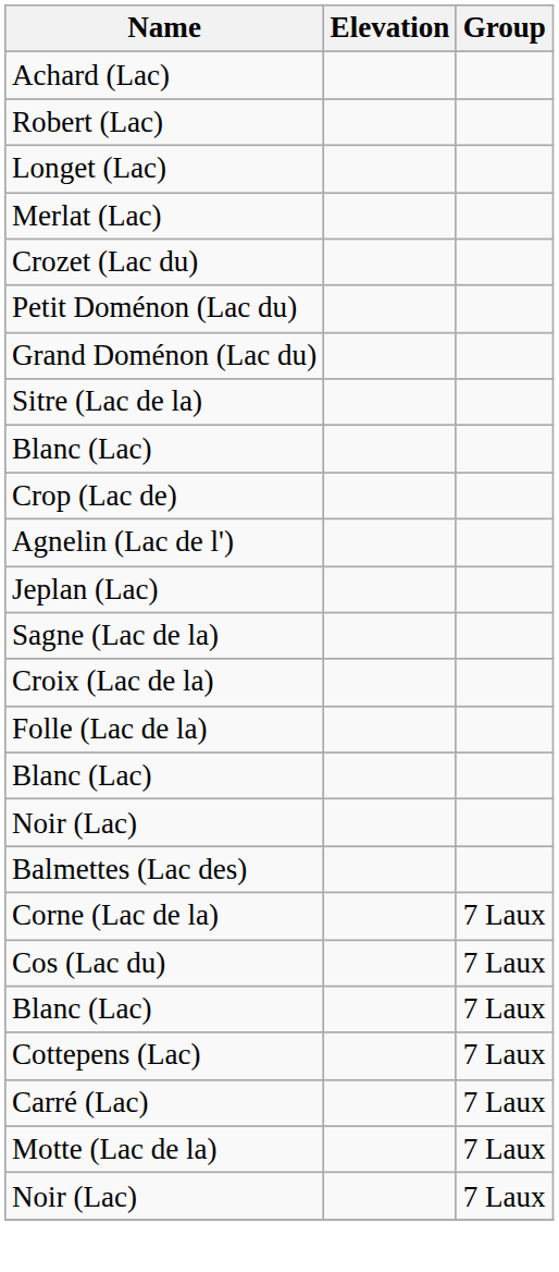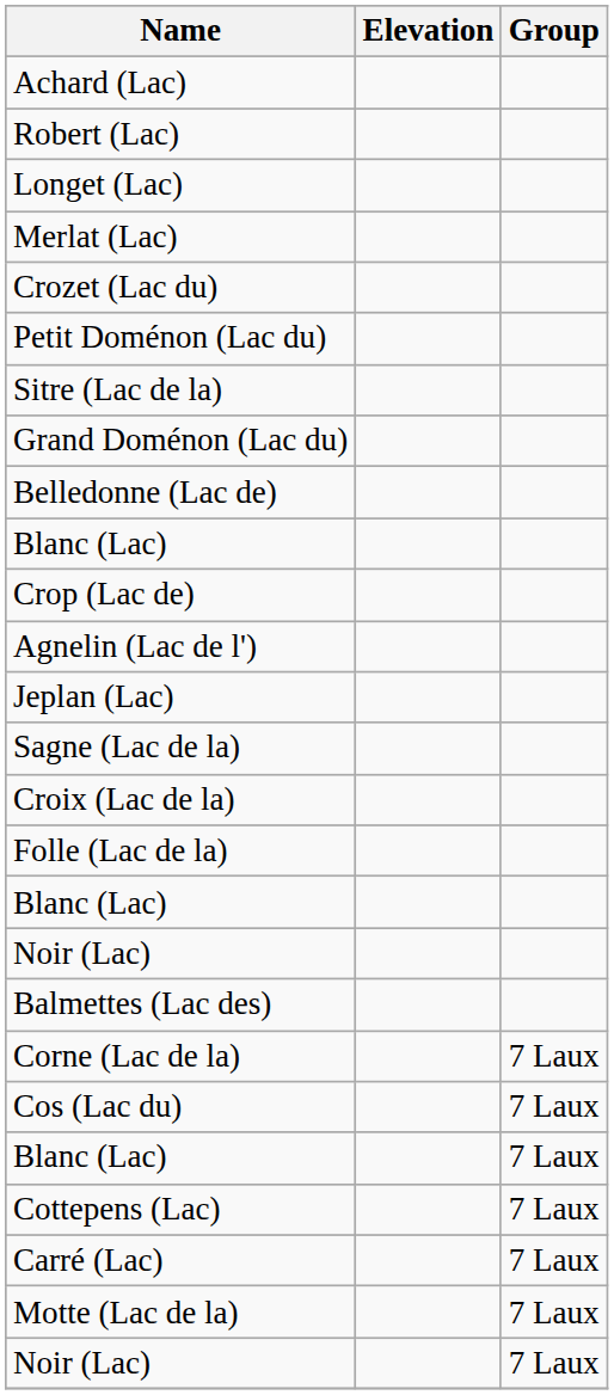 <table class="sortable wikitable">
 <tr>
 <th>Name</th>
 <th>Elevation</th>
 <th>Group</th>
 </tr>
 <tr>
 <td>Achard (Lac)</td>
 <td></td>
 <td></td>
 </tr>
 <tr>
 <td>Robert (Lac)</td>
 <td></td>
 <td></td>
 </tr>
 <tr>
 <td>Longet (Lac)</td>
 <td></td>
 <td></td>
 </tr>
 <tr>
 <td>Merlat (Lac)</td>
 <td></td>
 <td></td>
 </tr>
 <tr>
 <td>Crozet (Lac du)</td>
 <td></td>
 <td></td>
 </tr>
 <tr>
 <td>Petit Doménon (Lac du)</td>
 <td></td>
 <td></td>
 </tr>
 <tr>
+<td>Sitre (Lac de la)</td>
+<td></td>
+<td></td>
+</tr>
+<tr>
 <td>Grand Doménon (Lac du)</td>
 <td></td>
 <td></td>
 </tr>
 <tr>
-<td>Sitre (Lac de la)</td>
+<td>Belledonne (Lac de)</td>
 <td></td>
 <td></td>
 </tr>
 <tr>
 <td>Blanc (Lac)</td>
 <td></td>
 <td></td>
 </tr>
 <tr>
 <td>Crop (Lac de)</td>
 <td></td>
 <td></td>
 </tr>
 <tr>
 <td>Agnelin (Lac de l')</td>
 <td></td>
 <td></td>
 </tr>
 <tr>
 <td>Jeplan (Lac)</td>
 <td></td>
 <td></td>
 </tr>
 <tr>
 <td>Sagne (Lac de la)</td>
 <td></td>
 <td></td>
 </tr>
 <tr>
 <td>Croix (Lac de la)</td>
 <td></td>
 <td></td>
 </tr>
 <tr>
 <td>Folle (Lac de la)</td>
 <td></td>
 <td></td>
 </tr>
 <tr>
 <td>Blanc (Lac)</td>
 <td></td>
 <td></td>
 </tr>
 <tr>
 <td>Noir (Lac)</td>
 <td></td>
 <td></td>
 </tr>
 <tr>
 <td>Balmettes (Lac des)</td>
 <td></td>
 <td></td>
 </tr>
 <tr>
 <td>Corne (Lac de la)</td>
 <td></td>
 <td>7 Laux</td>
 </tr>
 <tr>
 <td>Cos (Lac du)</td>
 <td></td>
 <td>7 Laux</td>
 </tr>
 <tr>
 <td>Blanc (Lac)</td>
 <td></td>
 <td>7 Laux</td>
 </tr>
 <tr>
 <td>Cottepens (Lac)</td>
 <td></td>
 <td>7 Laux</td>
 </tr>
 <tr>
 <td>Carré (Lac)</td>
 <td></td>
 <td>7 Laux</td>
 </tr>
 <tr>
 <td>Motte (Lac de la)</td>
 <td></td>
 <td>7 Laux</td>
 </tr>
 <tr>
 <td>Noir (Lac)</td>
 <td></td>
 <td>7 Laux</td>
 </tr>
 <tr>
 </tr>
 </table>
